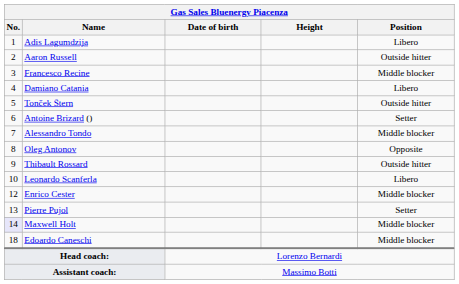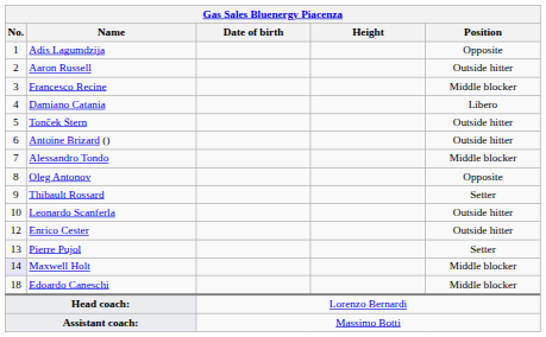 <table class="wikitable collapsible collapsed" style="font-size:90%; text-align:center">
 <tr>
 <th colspan=5 style="width:30em"><a href='#'>Gas Sales Bluenergy Piacenza</a></th>
 </tr>
 <tr>
 <th>No.</th>
 <th style="width:15em">Name</th>
 <th style="width:10em">Date of birth</th>
 <th style="width:10em">Height</th>
 <th style="width:10em">Position</th>
 </tr>
 <tr>
 <td>1</td>
 <td align=left> <a href='#'>Adis Lagumdzija</a></td>
 <td align=right></td>
 <td></td>
-<td>Libero</td>
+<td>Opposite</td>
 </tr>
 <tr>
 <td>2</td>
 <td align=left> <a href='#'>Aaron Russell</a></td>
 <td align=right></td>
 <td></td>
 <td>Outside hitter</td>
 </tr>
 <tr>
 <td>3</td>
 <td align=left> <a href='#'>Francesco Recine</a></td>
 <td align=right></td>
 <td></td>
 <td>Middle blocker</td>
 </tr>
 <tr>
 <td>4</td>
 <td align=left> <a href='#'>Damiano Catania</a></td>
 <td align=right></td>
 <td></td>
 <td>Libero</td>
 </tr>
 <tr>
 <td>5</td>
 <td align=left> <a href='#'>Tonček Štern</a></td>
 <td align=right></td>
 <td></td>
 <td>Outside hitter</td>
 </tr>
 <tr>
 <td>6</td>
 <td align=left> <a href='#'>Antoine Brizard</a> ()</td>
 <td align=right></td>
 <td></td>
-<td>Setter</td>
+<td>Outside hitter</td>
 </tr>
 <tr>
 <td>7</td>
 <td align=left> <a href='#'>Alessandro Tondo</a></td>
 <td align=right></td>
 <td></td>
 <td>Middle blocker</td>
 </tr>
 <tr>
 <td>8</td>
 <td align=left> <a href='#'>Oleg Antonov</a></td>
 <td align=right></td>
 <td></td>
 <td>Opposite</td>
 </tr>
 <tr>
 <td>9</td>
 <td align=left> <a href='#'>Thibault Rossard</a></td>
 <td align=right></td>
 <td></td>
-<td>Outside hitter</td>
+<td>Setter</td>
 </tr>
 <tr>
 <td>10</td>
 <td align=left> <a href='#'>Leonardo Scanferla</a></td>
 <td align=right></td>
 <td></td>
-<td>Libero</td>
+<td>Outside hitter</td>
 </tr>
 <tr>
 <td>12</td>
 <td align=left> <a href='#'>Enrico Cester</a></td>
 <td align=right></td>
 <td></td>
-<td>Middle blocker</td>
+<td>Outside hitter</td>
 </tr>
 <tr>
 <td>13</td>
 <td align=left> <a href='#'>Pierre Pujol</a></td>
 <td align=right></td>
 <td></td>
 <td>Setter</td>
 </tr>
 <tr>
 <td style="background: lavender;">14</td>
 <td align=left> <a href='#'>Maxwell Holt</a></td>
 <td align=right></td>
 <td></td>
 <td>Middle blocker</td>
 </tr>
 <tr>
 <td>18</td>
 <td align=left> <a href='#'>Edoardo Caneschi</a></td>
 <td align=right></td>
 <td></td>
 <td>Middle blocker</td>
 </tr>
 <tr style="border-top: 3px solid grey">
 <td colspan=2 style="background:#EAECF0"><strong>Head coach:</strong></td>
 <td colspan=3> <a href='#'>Lorenzo Bernardi</a></td>
 </tr>
 <tr>
 <td colspan=2 style="background:#EAECF0"><strong>Assistant coach:</strong></td>
 <td colspan=3> <a href='#'>Massimo Botti</a></td>
 </tr>
 </table>
